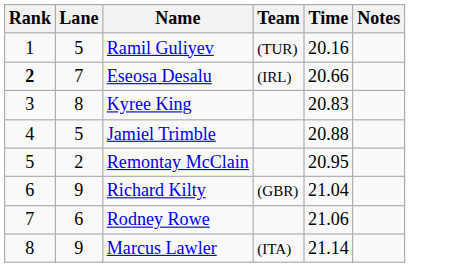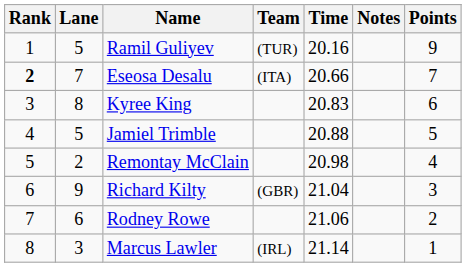 <table class="wikitable sortable" style="text-align:center">
 <tr>
 <th>Rank</th>
 <th>Lane</th>
 <th>Name</th>
 <th>Team</th>
 <th>Time</th>
 <th>Notes</th>
+<th>Points</th>
 </tr>
 <tr>
 <td>1</td>
 <td>5</td>
 <td align=left><a href='#'>Ramil Guliyev</a></td>
 <td align=left> <small>(TUR)</small></td>
 <td>20.16</td>
 <td></td>
+<td>9</td>
 </tr>
 <tr>
 <td><strong>2</strong></td>
 <td>7</td>
 <td align=left><a href='#'>Eseosa Desalu</a></td>
-<td align=left> <small>(IRL)</small></td>
+<td align=left> <small>(ITA)</small></td>
 <td>20.66</td>
 <td></td>
+<td>7</td>
 </tr>
 <tr>
 <td>3</td>
 <td>8</td>
 <td align=left><a href='#'>Kyree King</a></td>
 <td align=left></td>
 <td>20.83</td>
 <td></td>
+<td>6</td>
 </tr>
 <tr>
 <td>4</td>
 <td>5</td>
 <td align=left><a href='#'>Jamiel Trimble</a></td>
 <td align=left></td>
 <td>20.88</td>
 <td></td>
+<td>5</td>
 </tr>
 <tr>
 <td>5</td>
 <td>2</td>
 <td align=left><a href='#'>Remontay McClain</a></td>
 <td align=left></td>
-<td>20.95</td>
+<td>20.98</td>
 <td></td>
+<td>4</td>
 </tr>
 <tr>
 <td>6</td>
 <td>9</td>
 <td align=left><a href='#'>Richard Kilty</a></td>
 <td align=left> <small>(GBR)</small></td>
 <td>21.04</td>
 <td></td>
+<td>3</td>
 </tr>
 <tr>
 <td>7</td>
 <td>6</td>
 <td align=left><a href='#'>Rodney Rowe</a></td>
 <td align=left></td>
 <td>21.06</td>
 <td></td>
+<td>2</td>
 </tr>
 <tr>
 <td>8</td>
-<td>9</td>
+<td>3</td>
 <td align=left><a href='#'>Marcus Lawler</a></td>
-<td align=left> <small>(ITA)</small></td>
+<td align=left> <small>(IRL)</small></td>
 <td>21.14</td>
 <td></td>
+<td>1</td>
 </tr>
 </table>
